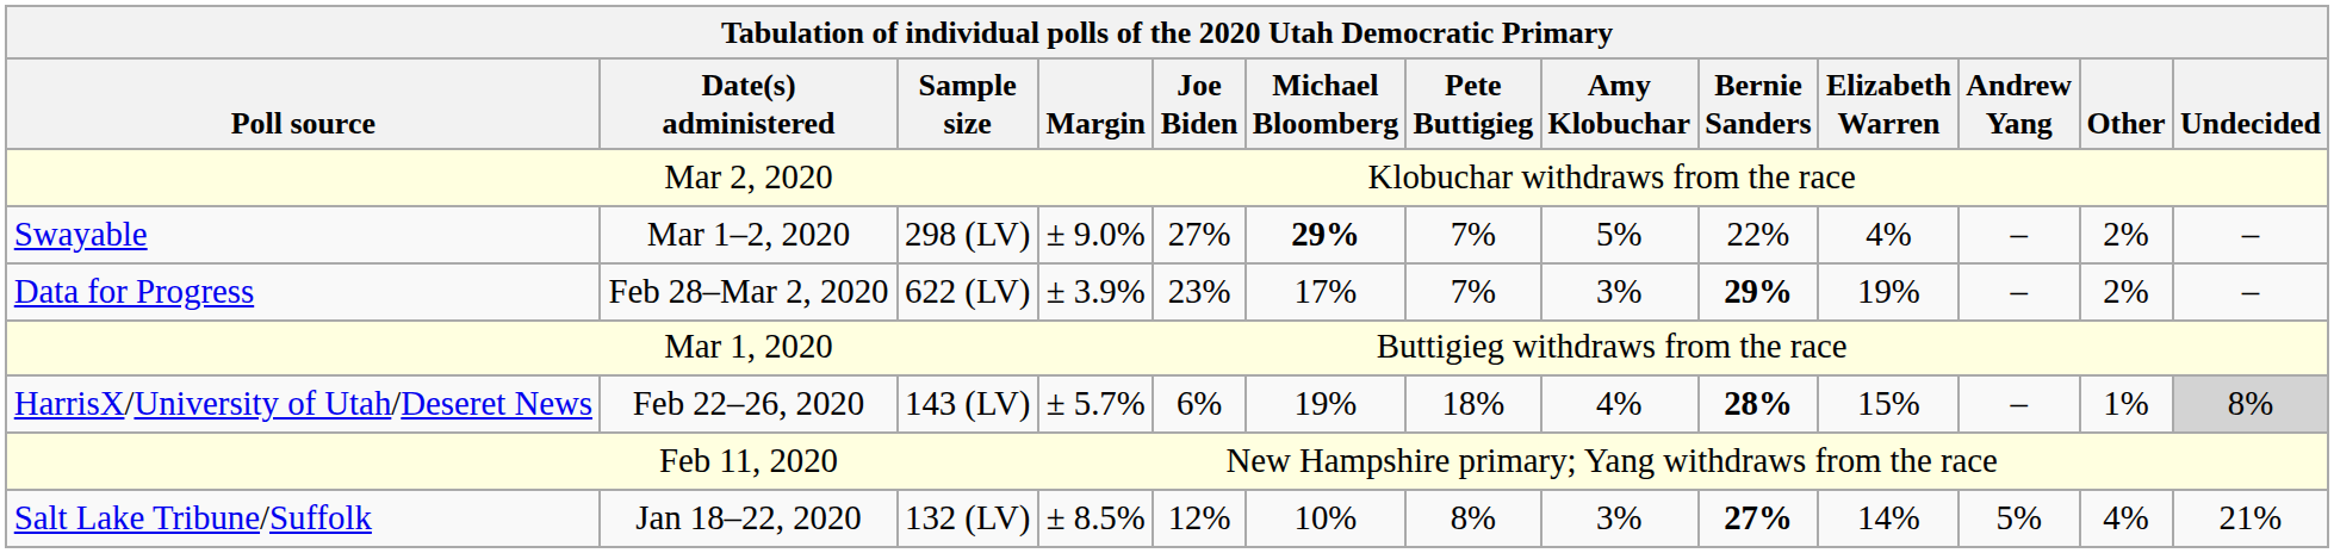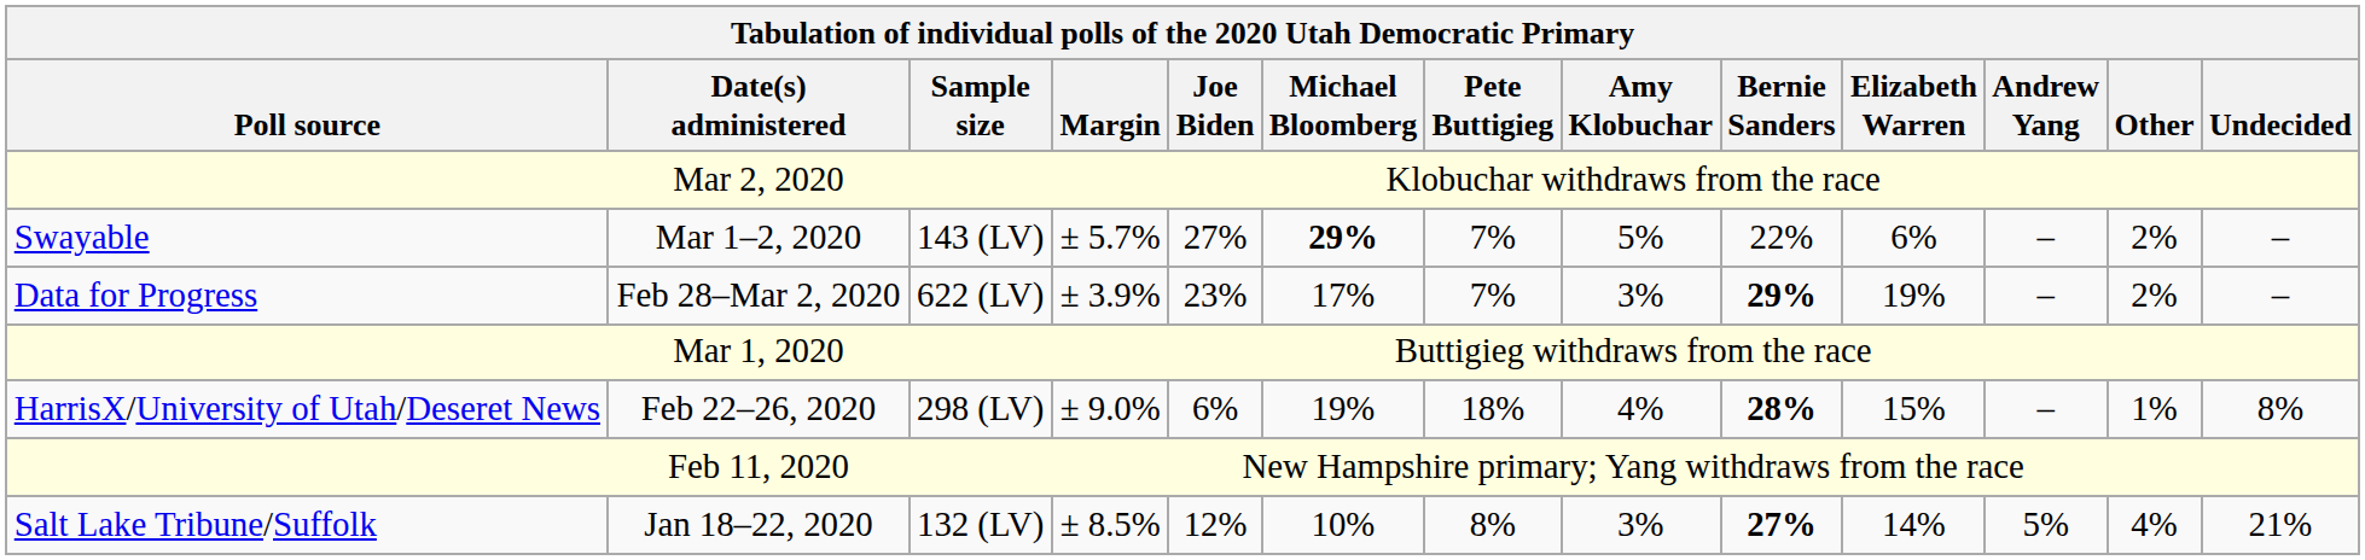 <table class="wikitable mw-collapsed mw-collapsible" style="font-size:90%;text-align:center;">
 <tr style="vertical-align:bottom; font-size:90%;">
 <th colspan="17">Tabulation of individual polls of the 2020 Utah Democratic Primary</th>
 </tr>
 <tr valign=bottom style="font-size:90%;">
 <th>Poll source</th>
 <th>Date(s)<br>administered</th>
 <th>Sample<br>size</th>
 <th>Margin<br></th>
 <th>Joe<br>Biden</th>
 <th>Michael<br>Bloomberg</th>
 <th>Pete<br>Buttigieg</th>
 <th>Amy<br>Klobuchar</th>
 <th>Bernie<br>Sanders</th>
 <th>Elizabeth<br>Warren</th>
 <th>Andrew<br>Yang</th>
 <th>Other</th>
 <th>Undecided</th>
 </tr>
 <tr style="background:lightyellow;">
 <td style="border-right-style:hidden;"></td>
 <td style="border-right-style:hidden;">Mar 2, 2020</td>
 <td colspan="11">Klobuchar withdraws from the race</td>
 </tr>
 <tr>
 <td style="text-align:left;"><a href='#'>Swayable</a></td>
 <td>Mar 1–2, 2020</td>
-<td>298 (LV)</td>
-<td>± 9.0%</td>
+<td>143 (LV)</td>
+<td>± 5.7%</td>
 <td>27%</td>
 <td><strong>29%</strong></td>
 <td>7%</td>
 <td>5%</td>
 <td>22%</td>
-<td>4%</td>
+<td>6%</td>
 <td>–</td>
 <td>2%</td>
 <td>–</td>
 </tr>
 <tr>
 <td style="text-align:left;"><a href='#'>Data for Progress</a></td>
 <td>Feb 28–Mar 2, 2020</td>
 <td>622 (LV)</td>
 <td>± 3.9%</td>
 <td>23%</td>
 <td>17%</td>
 <td>7%</td>
 <td>3%</td>
 <td><strong>29%</strong></td>
 <td>19%</td>
 <td>–</td>
 <td>2%</td>
 <td>–</td>
 </tr>
 <tr style="background:lightyellow;">
 <td style="border-right-style:hidden;"></td>
 <td style="border-right-style:hidden;">Mar 1, 2020</td>
 <td colspan="11">Buttigieg withdraws from the race</td>
 </tr>
 <tr>
 <td style="text-align:left;"><a href='#'>HarrisX</a>/<a href='#'>University of Utah</a>/<a href='#'>Deseret News</a></td>
 <td>Feb 22–26, 2020</td>
-<td>143 (LV)</td>
-<td>± 5.7%</td>
+<td>298 (LV)</td>
+<td>± 9.0%</td>
 <td>6%</td>
 <td>19%</td>
 <td>18%</td>
 <td>4%</td>
 <td><strong>28%</strong></td>
 <td>15%</td>
 <td>–</td>
 <td>1%</td>
-<td style="background: lightgrey;">8%</td>
+<td>8%</td>
 </tr>
 <tr style="background:lightyellow;">
 <td style="border-right-style:hidden;"></td>
 <td style="border-right-style:hidden;">Feb 11, 2020</td>
 <td colspan="13">New Hampshire primary; Yang withdraws from the race</td>
 </tr>
 <tr>
 <td style="text-align:left;"><a href='#'>Salt Lake Tribune</a>/<a href='#'>Suffolk</a></td>
 <td>Jan 18–22, 2020</td>
 <td>132 (LV)</td>
 <td>± 8.5%</td>
 <td>12%</td>
 <td>10%</td>
 <td>8%</td>
 <td>3%</td>
 <td><strong>27%</strong></td>
 <td>14%</td>
 <td>5%</td>
 <td>4%</td>
 <td>21%</td>
 </tr>
 </table>
